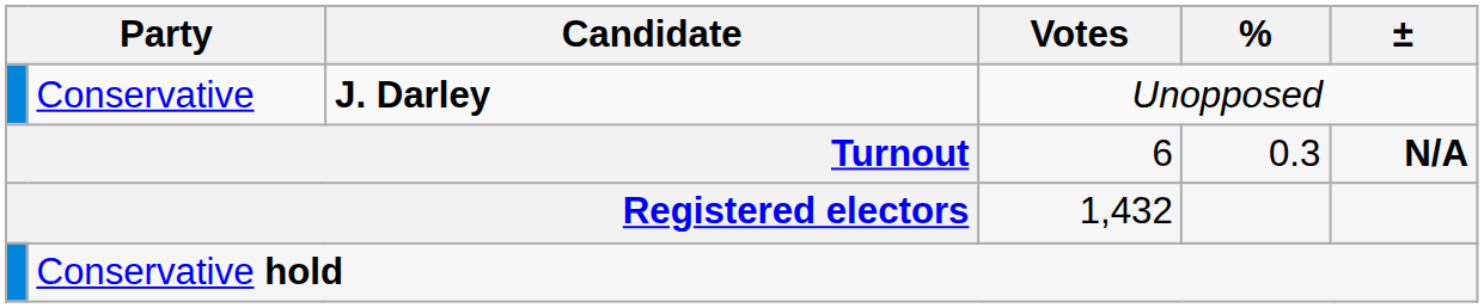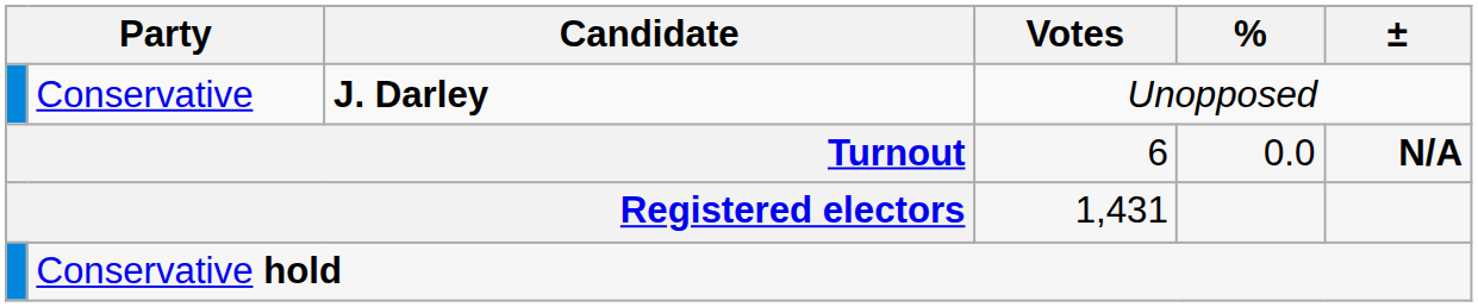 <table class=wikitable>
 <tr>
 <th scope="col" colspan="2" style="width: 130px">Party</th>
 <th scope="col" style="width: 17em">Candidate</th>
 <th scope="col" style="width: 5em">Votes</th>
 <th scope="col" style="width: 3.5em">%</th>
 <th scope="col" style="width: 3.5em">±</th>
 </tr>
 <tr>
 <td style="background:#0087DC;"></td>
 <td><a href='#'>Conservative</a></td>
 <td><strong>J. Darley</strong></td>
 <td style="text-align: center; "colspan="3"><em>Unopposed</em></td>
 </tr>
 <tr style="background-color:#F6F6F6">
 <th colspan="3" style="text-align: right; margin-right: 0.5em"><a href='#'>Turnout</a></th>
 <td style="text-align: right; margin-right: 0.5em">6</td>
-<td style="text-align: right; margin-right: 0.5em">0.3</td>
+<td style="text-align: right; margin-right: 0.5em">0.0</td>
 <td style="text-align: right; margin-right: 0.5em"><strong>N/A</strong></td>
 </tr>
 <tr style="background-color:#F6F6F6;">
 <th colspan="3" style="text-align:right;"><a href='#'>Registered electors</a></th>
-<td style="text-align:right; margin-right:0.5em">1,432</td>
+<td style="text-align:right; margin-right:0.5em">1,431</td>
 <td></td>
 <td></td>
 </tr>
 <tr style="background-color:#F6F6F6">
 <td style="background:#0087DC;"></td>
 <td colspan="5"><a href='#'>Conservative</a> <strong>hold</strong></td>
 </tr>
 </table>
